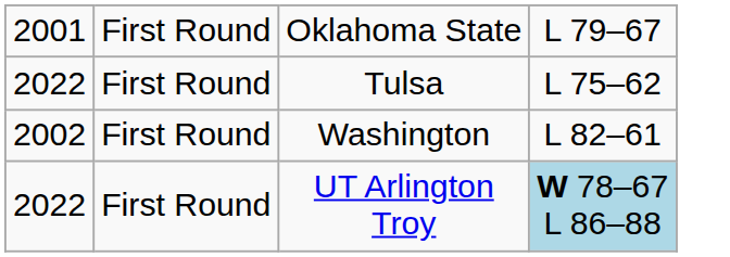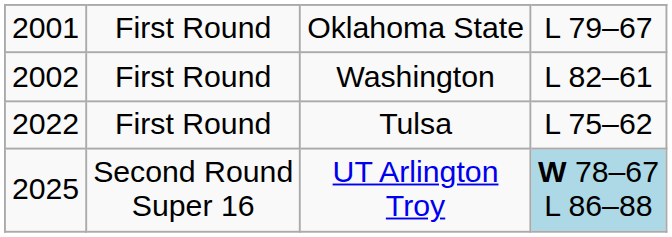 <table class="wikitable">
 <tr align="center">
 <td>2001</td>
 <td>First Round</td>
 <td>Oklahoma State</td>
 <td>L 79–67</td>
-</tr>
-<tr align="center">
-<td>2022</td>
-<td>First Round</td>
-<td>Tulsa</td>
-<td>L 75–62</td>
 </tr>
 <tr align="center">
 <td>2002</td>
 <td>First Round</td>
 <td>Washington</td>
 <td>L 82–61</td>
 </tr>
 <tr align="center">
 <td>2022</td>
 <td>First Round</td>
+<td>Tulsa</td>
+<td>L 75–62</td>
+</tr>
+<tr align="center">
+<td>2025</td>
+<td>Second Round<br>Super 16</td>
 <td><a href='#'>UT Arlington</a><br><a href='#'>Troy</a></td>
 <td style="background: lightblue;"><strong>W</strong> 78–67<br>L 86–88</td>
 </tr>
 </table>
